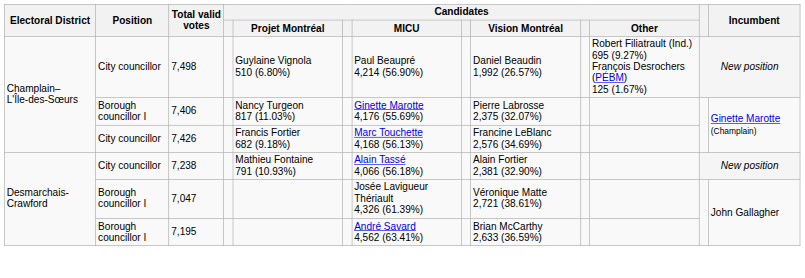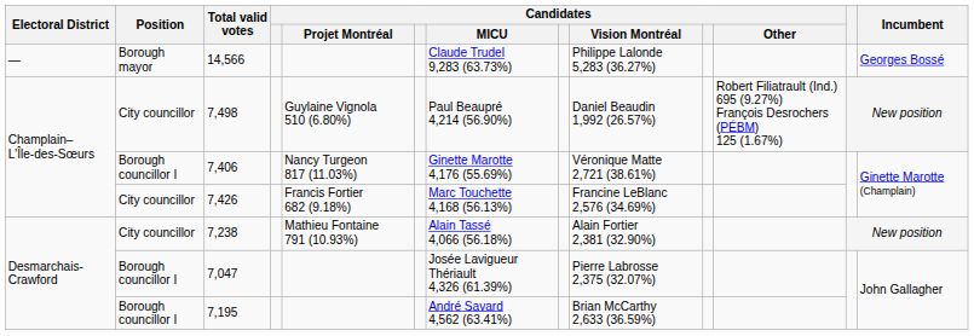 <table class="wikitable" width="100%">
 <tr>
 <th width=10% rowspan=2>Electoral District</th>
 <th width=8% rowspan=2>Position</th>
 <th width=6% rowspan=2>Total valid votes</th>
 <th colspan=8>Candidates</th>
 <th width=1% rowspan=2> </th>
 <th width=10% rowspan=2>Incumbent</th>
 </tr>
 <tr>
 <th width=1% > </th>
 <th width=12% ><span>Projet Montréal</span></th>
 <th width=1% > </th>
 <th width=12% >MICU</th>
 <th width=1% > </th>
 <th width=12% >Vision Montréal</th>
 <th width=1% > </th>
 <th width=12% >Other</th>
+</tr>
+<tr>
+<td>—</td>
+<td>Borough mayor</td>
+<td>14,566</td>
+<td></td>
+<td></td>
+<td> </td>
+<td><a href='#'>Claude Trudel</a><br>9,283 (63.73%)</td>
+<td></td>
+<td>Philippe Lalonde<br>5,283 (36.27%)</td>
+<td></td>
+<td></td>
+<td> </td>
+<td><a href='#'>Georges Bossé</a></td>
 </tr>
 <tr>
 <td rowspan=3>Champlain–<br>L'Île-des-Sœurs</td>
 <td>City councillor</td>
 <td>7,498</td>
 <td></td>
 <td>Guylaine Vignola <br>510 (6.80%)</td>
 <td> </td>
 <td>Paul Beaupré<br>4,214 (56.90%)</td>
 <td></td>
 <td>Daniel Beaudin<br>1,992 (26.57%)</td>
 <td></td>
 <td>Robert Filiatrault (Ind.)<br>695 (9.27%)<br>François Desrochers (<a href='#'>PÉBM</a>)<br>125 (1.67%)</td>
 <td colspan="2" style="background:whitesmoke; text-align:center;"><em>New position</em></td>
 </tr>
 <tr>
 <td>Borough councillor I</td>
 <td>7,406</td>
 <td></td>
 <td>Nancy Turgeon<br>817 (11.03%)</td>
 <td> </td>
 <td><a href='#'>Ginette Marotte</a><br>4,176 (55.69%)</td>
 <td></td>
-<td>Pierre Labrosse<br>2,375 (32.07%)</td>
+<td>Véronique Matte<br>2,721 (38.61%)</td>
 <td></td>
 <td></td>
 <td rowspan=2 > </td>
 <td rowspan=2><a href='#'>Ginette Marotte</a><br><small>(Champlain)</small></td>
 </tr>
 <tr>
 <td>City councillor</td>
 <td>7,426</td>
 <td></td>
 <td>Francis Fortier<br>682 (9.18%)</td>
 <td> </td>
 <td><a href='#'>Marc Touchette</a><br>4,168 (56.13%)</td>
 <td></td>
 <td>Francine LeBlanc<br>2,576 (34.69%)</td>
 <td></td>
 <td></td>
 </tr>
 <tr>
 <td rowspan=3>Desmarchais-Crawford</td>
 <td>City councillor</td>
 <td>7,238</td>
 <td></td>
 <td>Mathieu Fontaine<br>791 (10.93%)</td>
 <td> </td>
 <td><a href='#'>Alain Tassé</a><br>4,066 (56.18%)</td>
 <td></td>
 <td>Alain Fortier<br>2,381 (32.90%)</td>
 <td></td>
 <td></td>
 <td colspan="2" style="background:whitesmoke; text-align:center;"><em>New position</em></td>
 </tr>
 <tr>
 <td>Borough councillor I</td>
 <td>7,047</td>
 <td></td>
 <td></td>
 <td> </td>
 <td>Josée Lavigueur Thériault<br>4,326 (61.39%)</td>
 <td></td>
-<td>Véronique Matte<br>2,721 (38.61%)</td>
+<td>Pierre Labrosse<br>2,375 (32.07%)</td>
 <td></td>
 <td></td>
 <td rowspan=2 > </td>
 <td rowspan=2>John Gallagher</td>
 </tr>
 <tr>
 <td>Borough councillor I</td>
 <td>7,195</td>
 <td></td>
 <td></td>
 <td> </td>
 <td><a href='#'>André Savard</a><br>4,562 (63.41%)</td>
 <td></td>
 <td>Brian McCarthy<br>2,633 (36.59%)</td>
 <td></td>
 <td></td>
 </tr>
 </table>
